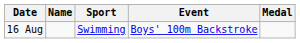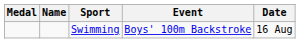 <table class="wikitable sortable" style="font-size:90%">
 <tr>
-<th>Date</th>
+<th>Medal</th>
 <th>Name</th>
 <th>Sport</th>
 <th>Event</th>
-<th>Medal</th>
+<th>Date</th>
 </tr>
 <tr>
-<td>16 Aug</td>
+<td></td>
 <td></td>
 <td><a href='#'>Swimming</a></td>
 <td><a href='#'>Boys' 100m Backstroke</a></td>
-<td></td>
+<td>16 Aug</td>
 </tr>
 </table>
